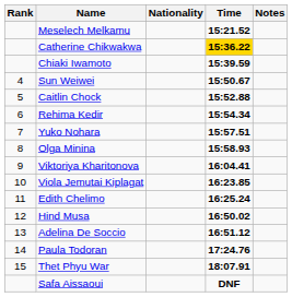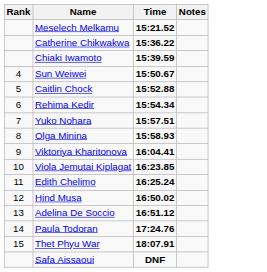 <table class="wikitable sortable" style="text-align:center">
 <tr>
 <th>Rank</th>
 <th>Name</th>
-<th>Nationality</th>
 <th>Time</th>
 <th>Notes</th>
 </tr>
 <tr>
 <td></td>
 <td align=left><a href='#'>Meselech Melkamu</a></td>
-<td align=left></td>
 <td><strong>15:21.52</strong></td>
 <td></td>
 </tr>
 <tr>
 <td></td>
 <td align=left><a href='#'>Catherine Chikwakwa</a></td>
-<td align=left></td>
-<td style="background: gold;"><strong>15:36.22</strong></td>
+<td><strong>15:36.22</strong></td>
 <td></td>
 </tr>
 <tr>
 <td></td>
 <td align=left><a href='#'>Chiaki Iwamoto</a></td>
-<td align=left></td>
 <td><strong>15:39.59</strong></td>
 <td></td>
 </tr>
 <tr>
 <td>4</td>
 <td align=left><a href='#'>Sun Weiwei</a></td>
-<td align=left></td>
 <td><strong>15:50.67</strong></td>
 <td></td>
 </tr>
 <tr>
 <td>5</td>
 <td align=left><a href='#'>Caitlin Chock</a></td>
-<td align=left></td>
 <td><strong>15:52.88</strong></td>
 <td></td>
 </tr>
 <tr>
 <td>6</td>
 <td align=left><a href='#'>Rehima Kedir</a></td>
-<td align=left></td>
 <td><strong>15:54.34</strong></td>
 <td></td>
 </tr>
 <tr>
 <td>7</td>
 <td align=left><a href='#'>Yuko Nohara</a></td>
-<td align=left></td>
 <td><strong>15:57.51</strong></td>
 <td></td>
 </tr>
 <tr>
 <td>8</td>
 <td align=left><a href='#'>Olga Minina</a></td>
-<td align=left></td>
 <td><strong>15:58.93</strong></td>
 <td></td>
 </tr>
 <tr>
 <td>9</td>
 <td align=left><a href='#'>Viktoriya Kharitonova</a></td>
-<td align=left></td>
 <td><strong>16:04.41</strong></td>
 <td></td>
 </tr>
 <tr>
 <td>10</td>
 <td align=left><a href='#'>Viola Jemutai Kiplagat</a></td>
-<td align=left></td>
 <td><strong>16:23.85</strong></td>
 <td></td>
 </tr>
 <tr>
 <td>11</td>
 <td align=left><a href='#'>Edith Chelimo</a></td>
-<td align=left></td>
 <td><strong>16:25.24</strong></td>
 <td></td>
 </tr>
 <tr>
 <td>12</td>
 <td align=left><a href='#'>Hind Musa</a></td>
-<td align=left></td>
 <td><strong>16:50.02</strong></td>
 <td></td>
 </tr>
 <tr>
 <td>13</td>
 <td align=left><a href='#'>Adelina De Soccio</a></td>
-<td align=left></td>
 <td><strong>16:51.12</strong></td>
 <td></td>
 </tr>
 <tr>
 <td>14</td>
 <td align=left><a href='#'>Paula Todoran</a></td>
-<td align=left></td>
 <td><strong>17:24.76</strong></td>
 <td></td>
 </tr>
 <tr>
 <td>15</td>
 <td align=left><a href='#'>Thet Phyu War</a></td>
-<td align=left></td>
 <td><strong>18:07.91</strong></td>
 <td></td>
 </tr>
 <tr>
 <td></td>
 <td align=left><a href='#'>Safa Aissaoui</a></td>
-<td align=left></td>
 <td><strong>DNF</strong></td>
 <td></td>
 </tr>
 </table>
